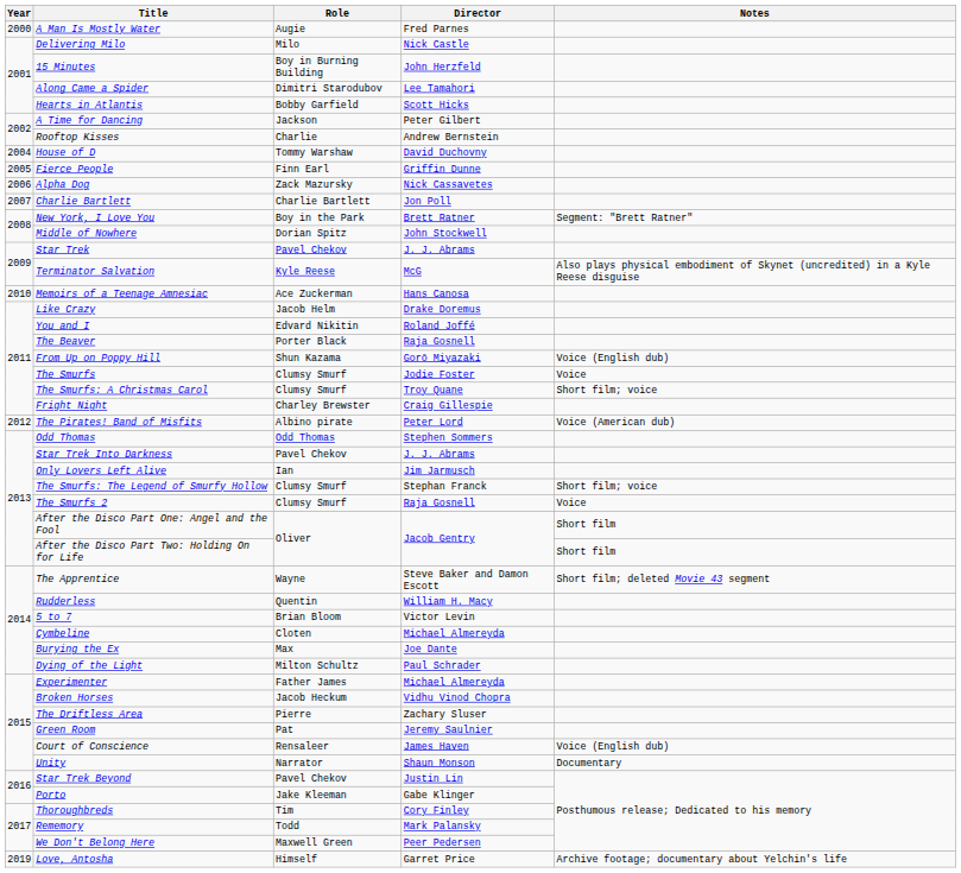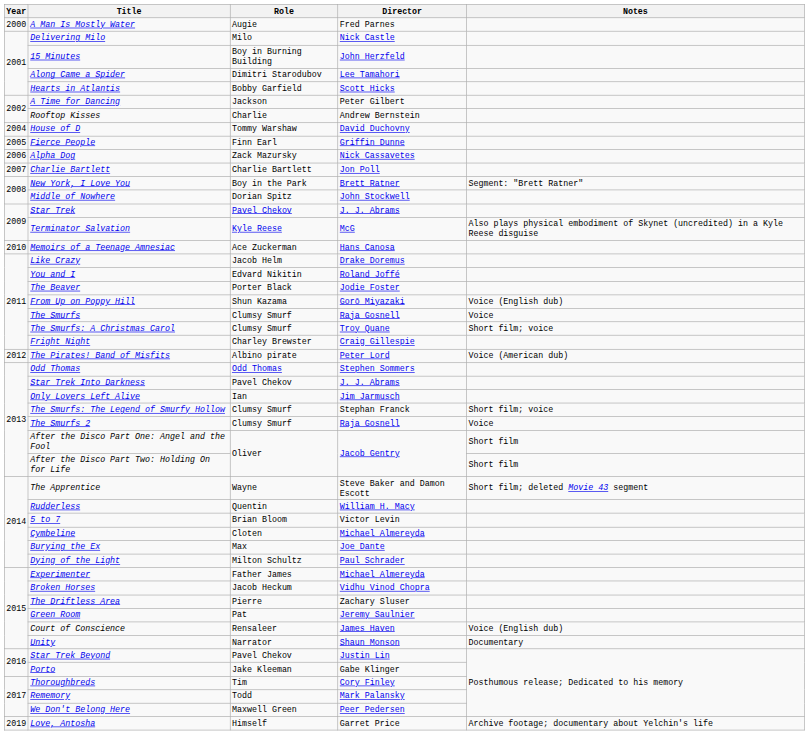 <table class = "wikitable sortable">
 <tr>
 <th>Year</th>
 <th>Title</th>
 <th>Role</th>
 <th>Director</th>
 <th class = "unsortable">Notes</th>
 </tr>
 <tr>
 <td>2000</td>
 <td><em><a href='#'>A Man Is Mostly Water</a></em></td>
 <td>Augie</td>
 <td>Fred Parnes</td>
 <td></td>
 </tr>
 <tr>
 <td rowspan="4">2001</td>
 <td><em><a href='#'>Delivering Milo</a></em></td>
 <td>Milo</td>
 <td><a href='#'>Nick Castle</a></td>
 <td></td>
 </tr>
 <tr>
 <td><em><a href='#'>15 Minutes</a></em></td>
 <td>Boy in Burning Building</td>
 <td><a href='#'>John Herzfeld</a></td>
 <td></td>
 </tr>
 <tr>
 <td><em><a href='#'>Along Came a Spider</a></em></td>
 <td>Dimitri Starodubov</td>
 <td><a href='#'>Lee Tamahori</a></td>
 <td></td>
 </tr>
 <tr>
 <td><em><a href='#'>Hearts in Atlantis</a></em></td>
 <td>Bobby Garfield</td>
 <td><a href='#'>Scott Hicks</a></td>
 <td></td>
 </tr>
 <tr>
 <td rowspan="2">2002</td>
 <td><em><a href='#'>A Time for Dancing</a></em></td>
 <td>Jackson</td>
 <td>Peter Gilbert</td>
 <td></td>
 </tr>
 <tr>
 <td><em>Rooftop Kisses</em></td>
 <td>Charlie</td>
 <td>Andrew Bernstein</td>
 <td></td>
 </tr>
 <tr>
 <td>2004</td>
 <td><em><a href='#'>House of D</a></em></td>
 <td>Tommy Warshaw</td>
 <td><a href='#'>David Duchovny</a></td>
 <td></td>
 </tr>
 <tr>
 <td>2005</td>
 <td><em><a href='#'>Fierce People</a></em></td>
 <td>Finn Earl</td>
 <td><a href='#'>Griffin Dunne</a></td>
 <td></td>
 </tr>
 <tr>
 <td>2006</td>
 <td><em><a href='#'>Alpha Dog</a></em></td>
 <td>Zack Mazursky</td>
 <td><a href='#'>Nick Cassavetes</a></td>
 <td></td>
 </tr>
 <tr>
 <td>2007</td>
 <td><em><a href='#'>Charlie Bartlett</a></em></td>
 <td>Charlie Bartlett</td>
 <td><a href='#'>Jon Poll</a></td>
 <td></td>
 </tr>
 <tr>
 <td rowspan="2">2008</td>
 <td><em><a href='#'>New York, I Love You</a></em></td>
 <td>Boy in the Park</td>
 <td><a href='#'>Brett Ratner</a></td>
 <td>Segment: "Brett Ratner"</td>
 </tr>
 <tr>
 <td><em><a href='#'>Middle of Nowhere</a></em></td>
 <td>Dorian Spitz</td>
 <td><a href='#'>John Stockwell</a></td>
 <td></td>
 </tr>
 <tr>
 <td rowspan="2">2009</td>
 <td><em><a href='#'>Star Trek</a></em></td>
 <td><a href='#'>Pavel Chekov</a></td>
 <td><a href='#'>J. J. Abrams</a></td>
 <td></td>
 </tr>
 <tr>
 <td><em><a href='#'>Terminator Salvation</a></em></td>
 <td><a href='#'>Kyle Reese</a></td>
 <td><a href='#'>McG</a></td>
 <td>Also plays physical embodiment of Skynet (uncredited) in a Kyle Reese disguise</td>
 </tr>
 <tr>
 <td>2010</td>
 <td><em><a href='#'>Memoirs of a Teenage Amnesiac</a></em></td>
 <td>Ace Zuckerman</td>
 <td><a href='#'>Hans Canosa</a></td>
 <td></td>
 </tr>
 <tr>
 <td rowspan="7">2011</td>
 <td><em><a href='#'>Like Crazy</a></em></td>
 <td>Jacob Helm</td>
 <td><a href='#'>Drake Doremus</a></td>
 <td></td>
 </tr>
 <tr>
 <td><em><a href='#'>You and I</a></em></td>
 <td>Edvard Nikitin</td>
 <td><a href='#'>Roland Joffé</a></td>
 <td></td>
 </tr>
 <tr>
 <td><em><a href='#'>The Beaver</a></em></td>
 <td>Porter Black</td>
-<td><a href='#'>Raja Gosnell</a></td>
+<td><a href='#'>Jodie Foster</a></td>
 <td></td>
 </tr>
 <tr>
 <td><em><a href='#'>From Up on Poppy Hill</a></em></td>
 <td>Shun Kazama</td>
 <td><a href='#'>Gorō Miyazaki</a></td>
 <td>Voice (English dub)</td>
 </tr>
 <tr>
 <td><em><a href='#'>The Smurfs</a></em></td>
 <td>Clumsy Smurf</td>
-<td><a href='#'>Jodie Foster</a></td>
+<td><a href='#'>Raja Gosnell</a></td>
 <td>Voice</td>
 </tr>
 <tr>
 <td><em><a href='#'>The Smurfs: A Christmas Carol</a></em></td>
 <td>Clumsy Smurf</td>
 <td><a href='#'>Troy Quane</a></td>
 <td>Short film; voice</td>
 </tr>
 <tr>
 <td><em><a href='#'>Fright Night</a></em></td>
 <td>Charley Brewster</td>
 <td><a href='#'>Craig Gillespie</a></td>
 <td></td>
 </tr>
 <tr>
 <td>2012</td>
 <td><em><a href='#'>The Pirates! Band of Misfits</a></em></td>
 <td>Albino pirate</td>
 <td><a href='#'>Peter Lord</a></td>
 <td>Voice (American dub)</td>
 </tr>
 <tr>
 <td rowspan="7">2013</td>
 <td><em><a href='#'>Odd Thomas</a></em></td>
 <td><a href='#'>Odd Thomas</a></td>
 <td><a href='#'>Stephen Sommers</a></td>
 <td></td>
 </tr>
 <tr>
 <td><em><a href='#'>Star Trek Into Darkness</a></em></td>
 <td>Pavel Chekov</td>
 <td><a href='#'>J. J. Abrams</a></td>
 <td></td>
 </tr>
 <tr>
 <td><em><a href='#'>Only Lovers Left Alive</a></em></td>
 <td>Ian</td>
 <td><a href='#'>Jim Jarmusch</a></td>
 <td></td>
 </tr>
 <tr>
 <td><em><a href='#'>The Smurfs: The Legend of Smurfy Hollow</a></em></td>
 <td>Clumsy Smurf</td>
 <td>Stephan Franck</td>
 <td>Short film; voice</td>
 </tr>
 <tr>
 <td><em><a href='#'>The Smurfs 2</a></em></td>
 <td>Clumsy Smurf</td>
 <td><a href='#'>Raja Gosnell</a></td>
 <td>Voice</td>
 </tr>
 <tr>
 <td><em>After the Disco Part One: Angel and the Fool</em></td>
 <td rowspan="2">Oliver</td>
 <td rowspan="2"><a href='#'>Jacob Gentry</a></td>
 <td>Short film</td>
 </tr>
 <tr>
 <td><em>After the Disco Part Two: Holding On for Life</em></td>
 <td>Short film</td>
 </tr>
 <tr>
 <td rowspan="6">2014</td>
 <td><em>The Apprentice</em></td>
 <td>Wayne</td>
 <td>Steve Baker and Damon Escott</td>
 <td>Short film; deleted <em><a href='#'>Movie 43</a></em> segment</td>
 </tr>
 <tr>
 <td><em><a href='#'>Rudderless</a></em></td>
 <td>Quentin</td>
 <td><a href='#'>William H. Macy</a></td>
 <td></td>
 </tr>
 <tr>
 <td><em><a href='#'>5 to 7</a></em></td>
 <td>Brian Bloom</td>
 <td>Victor Levin</td>
 <td></td>
 </tr>
 <tr>
 <td><em><a href='#'>Cymbeline</a></em></td>
 <td>Cloten</td>
 <td><a href='#'>Michael Almereyda</a></td>
 <td></td>
 </tr>
 <tr>
 <td><em><a href='#'>Burying the Ex</a></em></td>
 <td>Max</td>
 <td><a href='#'>Joe Dante</a></td>
 <td></td>
 </tr>
 <tr>
 <td><em><a href='#'>Dying of the Light</a></em></td>
 <td>Milton Schultz</td>
 <td><a href='#'>Paul Schrader</a></td>
 <td></td>
 </tr>
 <tr>
 <td rowspan="6">2015</td>
 <td><em><a href='#'>Experimenter</a></em></td>
 <td>Father James</td>
 <td><a href='#'>Michael Almereyda</a></td>
 <td></td>
 </tr>
 <tr>
 <td><em><a href='#'>Broken Horses</a></em></td>
 <td>Jacob Heckum</td>
 <td><a href='#'>Vidhu Vinod Chopra</a></td>
 <td></td>
 </tr>
 <tr>
 <td><em><a href='#'>The Driftless Area</a></em></td>
 <td>Pierre</td>
 <td>Zachary Sluser</td>
 <td></td>
 </tr>
 <tr>
 <td><em><a href='#'>Green Room</a></em></td>
 <td>Pat</td>
 <td><a href='#'>Jeremy Saulnier</a></td>
 <td></td>
 </tr>
 <tr>
 <td><em>Court of Conscience</em></td>
 <td>Rensaleer</td>
 <td><a href='#'>James Haven</a></td>
 <td>Voice (English dub)</td>
 </tr>
 <tr>
 <td><em><a href='#'>Unity</a></em></td>
 <td>Narrator</td>
 <td><a href='#'>Shaun Monson</a></td>
 <td>Documentary</td>
 </tr>
 <tr>
 <td rowspan="2">2016</td>
 <td><em><a href='#'>Star Trek Beyond</a></em></td>
 <td>Pavel Chekov</td>
 <td><a href='#'>Justin Lin</a></td>
 <td rowspan="5">Posthumous release; Dedicated to his memory</td>
 </tr>
 <tr>
 <td><em><a href='#'>Porto</a></em></td>
 <td>Jake Kleeman</td>
 <td>Gabe Klinger</td>
 </tr>
 <tr>
 <td rowspan="3">2017</td>
 <td><em><a href='#'>Thoroughbreds</a></em></td>
 <td>Tim</td>
 <td><a href='#'>Cory Finley</a></td>
 </tr>
 <tr>
 <td><em><a href='#'>Rememory</a></em></td>
 <td>Todd</td>
 <td><a href='#'>Mark Palansky</a></td>
 </tr>
 <tr>
 <td><em><a href='#'>We Don't Belong Here</a></em></td>
 <td>Maxwell Green</td>
 <td><a href='#'>Peer Pedersen</a></td>
 </tr>
 <tr>
 <td>2019</td>
 <td><em><a href='#'>Love, Antosha</a></em></td>
 <td>Himself</td>
 <td>Garret Price</td>
 <td>Archive footage; documentary about Yelchin's life</td>
 </tr>
 </table>
